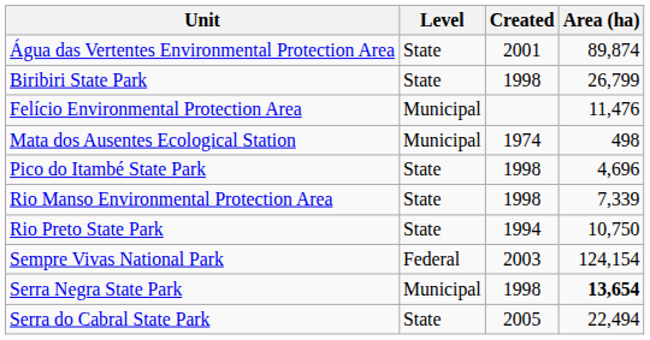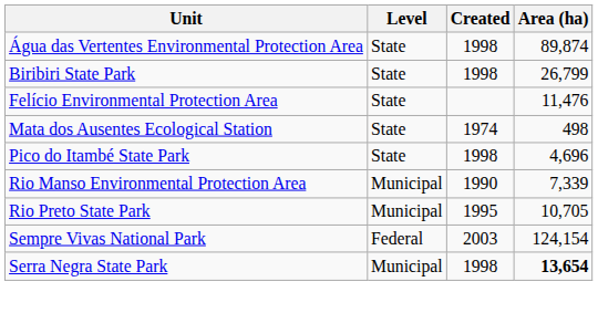 <table Class="wikitable sortable">
 <tr>
 <th>Unit</th>
 <th>Level</th>
 <th>Created</th>
 <th>Area (ha)</th>
 </tr>
 <tr>
 <td><a href='#'>Água das Vertentes Environmental Protection Area</a></td>
 <td>State</td>
-<td style="text-align:center;">2001</td>
+<td style="text-align:center;">1998</td>
 <td style="text-align:right;">89,874</td>
 </tr>
 <tr>
 <td><a href='#'>Biribiri State Park</a></td>
 <td>State</td>
 <td style="text-align:center;">1998</td>
 <td style="text-align:right;">26,799</td>
 </tr>
 <tr>
 <td><a href='#'>Felício Environmental Protection Area</a></td>
-<td>Municipal</td>
+<td>State</td>
 <td style="text-align:center;"></td>
 <td style="text-align:right;">11,476</td>
 </tr>
 <tr>
 <td><a href='#'>Mata dos Ausentes Ecological Station</a></td>
-<td>Municipal</td>
+<td>State</td>
 <td style="text-align:center;">1974</td>
 <td style="text-align:right;">498</td>
 </tr>
 <tr>
 <td><a href='#'>Pico do Itambé State Park</a></td>
 <td>State</td>
 <td style="text-align:center;">1998</td>
 <td style="text-align:right;">4,696</td>
 </tr>
 <tr>
 <td><a href='#'>Rio Manso Environmental Protection Area</a></td>
-<td>State</td>
-<td style="text-align:center;">1998</td>
+<td>Municipal</td>
+<td style="text-align:center;">1990</td>
 <td style="text-align:right;">7,339</td>
 </tr>
 <tr>
 <td><a href='#'>Rio Preto State Park</a></td>
-<td>State</td>
-<td style="text-align:center;">1994</td>
-<td style="text-align:right;">10,750</td>
+<td>Municipal</td>
+<td style="text-align:center;">1995</td>
+<td style="text-align:right;">10,705</td>
 </tr>
 <tr>
 <td><a href='#'>Sempre Vivas National Park</a></td>
 <td>Federal</td>
 <td style="text-align:center;">2003</td>
 <td style="text-align:right;">124,154</td>
 </tr>
 <tr>
 <td><a href='#'>Serra Negra State Park</a></td>
 <td>Municipal</td>
 <td style="text-align:center;">1998</td>
 <td style="text-align:right;"><strong>13,654</strong></td>
 </tr>
-<tr>
-<td><a href='#'>Serra do Cabral State Park</a></td>
-<td>State</td>
-<td style="text-align:center;">2005</td>
-<td style="text-align:right;">22,494</td>
-</tr>
 </table>
